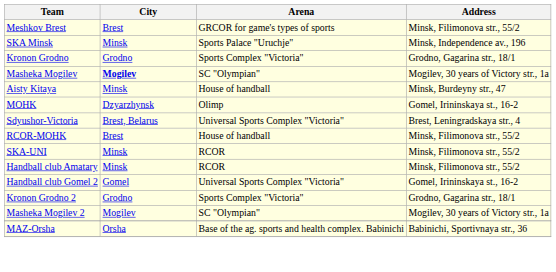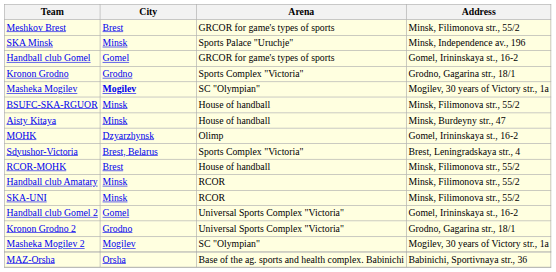 <table class="wikitable sortable">
 <tr>
 <th width=150>Team</th>
 <th width=150>City</th>
 <th>Arena</th>
 <th>Address</th>
 </tr>
 <tr bgcolor=ffffe0>
 <td><a href='#'>Meshkov Brest</a></td>
 <td><a href='#'>Brest</a></td>
 <td>GRCOR for game's types of sports</td>
 <td>Minsk, Filimonova str., 55/2</td>
 </tr>
 <tr bgcolor=ffffe0>
 <td><a href='#'>SKA Minsk</a></td>
 <td><a href='#'>Minsk</a></td>
 <td>Sports Palace "Uruchje"</td>
 <td>Minsk, Independence av., 196</td>
 </tr>
 <tr bgcolor=ffffe0>
+<td><a href='#'>Handball club Gomel</a></td>
+<td><a href='#'>Gomel</a></td>
+<td>GRCOR for game's types of sports</td>
+<td>Gomel, Irininskaya st., 16-2</td>
+</tr>
+<tr bgcolor=ffffe0>
 <td><a href='#'>Kronon Grodno</a></td>
 <td><a href='#'>Grodno</a></td>
 <td>Sports Complex "Victoria"</td>
 <td>Grodno, Gagarina str., 18/1</td>
 </tr>
 <tr bgcolor=ffffe0>
 <td><a href='#'>Masheka Mogilev</a></td>
 <td><strong><a href='#'>Mogilev</a></strong></td>
 <td>SC "Olympian"</td>
 <td>Mogilev, 30 years of Victory str., 1a</td>
+</tr>
+<tr bgcolor=ffffe0>
+<td><a href='#'>BSUFC-SKA-RGUOR</a></td>
+<td><a href='#'>Minsk</a></td>
+<td>House of handball</td>
+<td>Minsk, Filimonova str., 55/2</td>
 </tr>
 <tr bgcolor=ffffe0>
 <td><a href='#'>Aisty Kitaya</a></td>
 <td><a href='#'>Minsk</a></td>
 <td>House of handball</td>
 <td>Minsk, Burdeyny str., 47</td>
 </tr>
 <tr bgcolor=ffffe0>
 <td><a href='#'>MOHK</a></td>
 <td><a href='#'>Dzyarzhynsk</a></td>
 <td>Olimp</td>
 <td>Gomel, Irininskaya st., 16-2</td>
 </tr>
 <tr bgcolor=ffffe0>
 <td><a href='#'>Sdyushor-Victoria</a></td>
 <td><a href='#'>Brest, Belarus</a></td>
-<td>Universal Sports Complex "Victoria"</td>
+<td>Sports Complex "Victoria"</td>
 <td>Brest, Leningradskaya str., 4</td>
 </tr>
 <tr bgcolor=ffffe0>
 <td><a href='#'>RCOR-MOHK</a></td>
 <td><a href='#'>Brest</a></td>
 <td>House of handball</td>
 <td>Minsk, Filimonova str., 55/2</td>
 </tr>
 <tr bgcolor=ffffe0>
-<td><a href='#'>SKA-UNI</a></td>
+<td><a href='#'>Handball club Amatary</a></td>
 <td><a href='#'>Minsk</a></td>
 <td>RCOR</td>
 <td>Minsk, Filimonova str., 55/2</td>
 </tr>
 <tr bgcolor=ffffe0>
-<td><a href='#'>Handball club Amatary</a></td>
+<td><a href='#'>SKA-UNI</a></td>
 <td><a href='#'>Minsk</a></td>
 <td>RCOR</td>
 <td>Minsk, Filimonova str., 55/2</td>
 </tr>
 <tr bgcolor=ffffe0>
 <td><a href='#'>Handball club Gomel 2</a></td>
 <td><a href='#'>Gomel</a></td>
 <td>Universal Sports Complex "Victoria"</td>
 <td>Gomel, Irininskaya st., 16-2</td>
 </tr>
 <tr bgcolor=ffffe0>
 <td><a href='#'>Kronon Grodno 2</a></td>
 <td><a href='#'>Grodno</a></td>
-<td>Sports Complex "Victoria"</td>
+<td>Universal Sports Complex "Victoria"</td>
 <td>Grodno, Gagarina str., 18/1</td>
 </tr>
 <tr bgcolor=ffffe0>
 <td><a href='#'>Masheka Mogilev 2</a></td>
 <td><a href='#'>Mogilev</a></td>
 <td>SC "Olympian"</td>
 <td>Mogilev, 30 years of Victory str., 1a</td>
 </tr>
 <tr bgcolor=ffffe0>
 </tr>
 <tr bgcolor=ffffe0>
 <td><a href='#'>MAZ-Orsha</a></td>
 <td><a href='#'>Orsha</a></td>
 <td>Base of the ag. sports and health complex. Babinichi</td>
 <td>Babinichi, Sportivnaya str., 36</td>
 </tr>
 <tr>
 </tr>
 </table>
